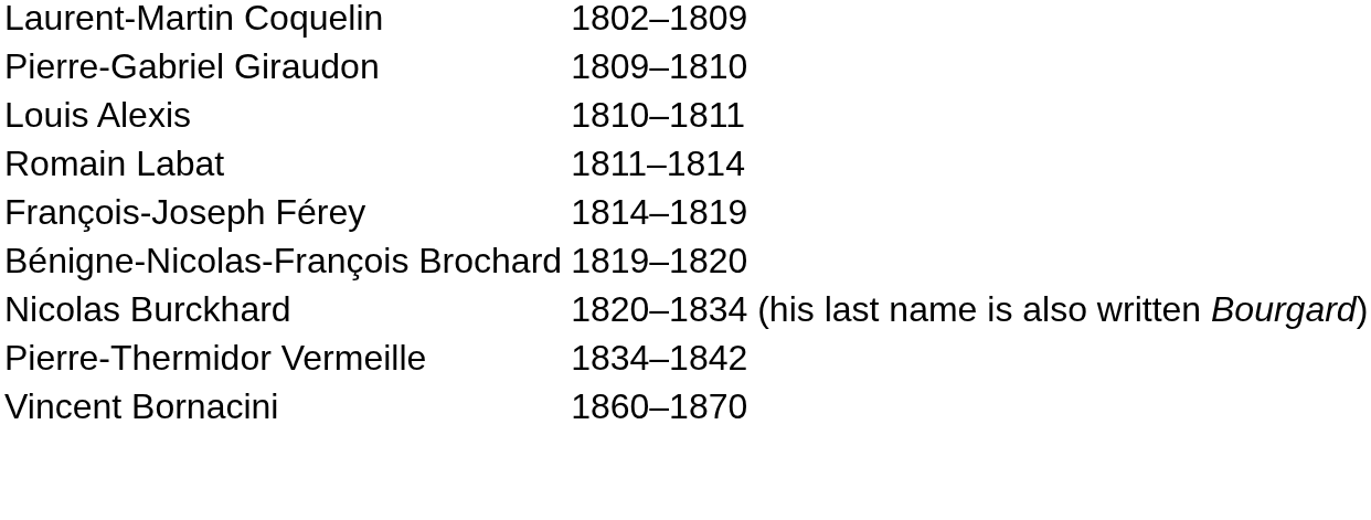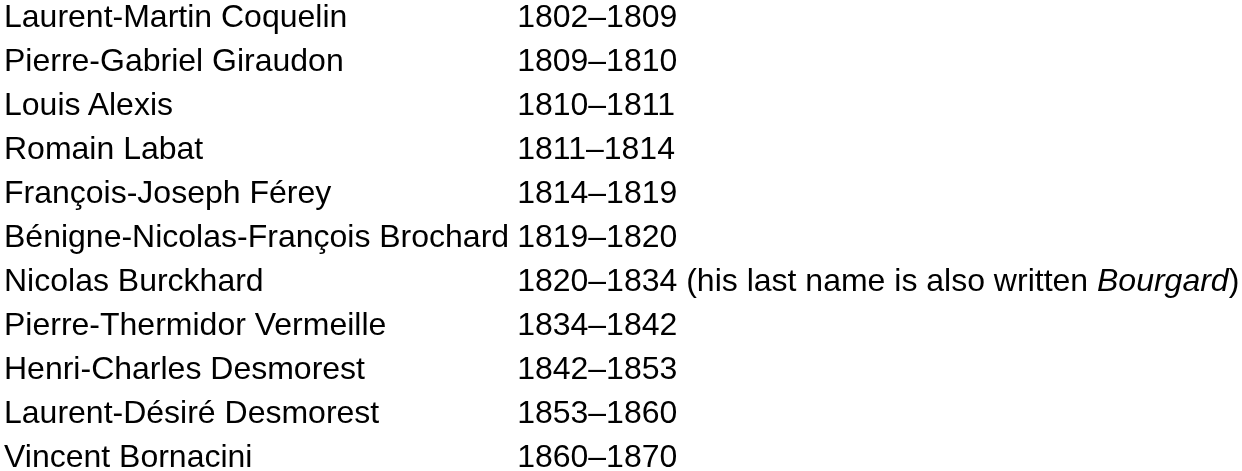 <table>
 <tr>
 <td>Laurent-Martin Coquelin</td>
 <td>1802–1809</td>
 </tr>
 <tr>
 <td>Pierre-Gabriel Giraudon</td>
 <td>1809–1810</td>
 </tr>
 <tr>
 <td>Louis Alexis</td>
 <td>1810–1811</td>
 </tr>
 <tr>
 <td>Romain Labat</td>
 <td>1811–1814</td>
 </tr>
 <tr>
 <td>François-Joseph Férey</td>
 <td>1814–1819</td>
 </tr>
 <tr>
 <td>Bénigne-Nicolas-François Brochard</td>
 <td>1819–1820</td>
 </tr>
 <tr>
 <td>Nicolas Burckhard</td>
 <td>1820–1834 (his last name is also written <em>Bourgard</em>)</td>
 </tr>
 <tr>
 <td>Pierre-Thermidor Vermeille</td>
 <td>1834–1842</td>
 </tr>
 <tr>
+<td>Henri-Charles Desmorest</td>
+<td>1842–1853</td>
+</tr>
+<tr>
+<td>Laurent-Désiré Desmorest</td>
+<td>1853–1860</td>
+</tr>
+<tr>
 <td>Vincent Bornacini</td>
 <td>1860–1870</td>
 </tr>
 </table>
